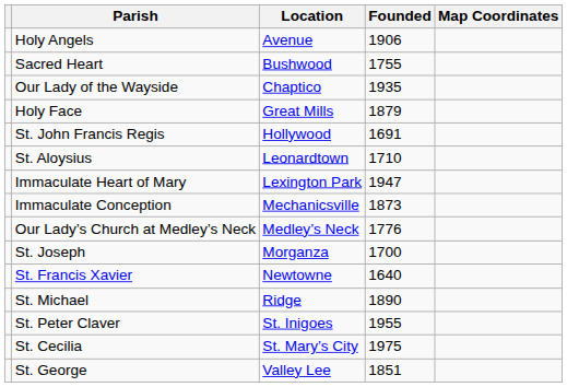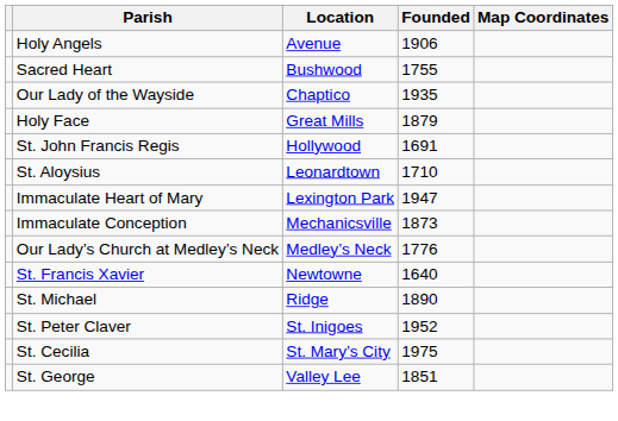 <table class="wikitable sortable">
 <tr>
 <th class=unsortable></th>
 <th>Parish</th>
 <th>Location</th>
 <th>Founded</th>
 <th class=unsortable>Map Coordinates</th>
 </tr>
 <tr>
 <td></td>
 <td>Holy Angels</td>
 <td><a href='#'>Avenue</a></td>
 <td>1906</td>
 <td></td>
 </tr>
 <tr>
 <td></td>
 <td>Sacred Heart</td>
 <td><a href='#'>Bushwood</a></td>
 <td>1755</td>
 <td></td>
 </tr>
 <tr>
 <td></td>
 <td>Our Lady of the Wayside</td>
 <td><a href='#'>Chaptico</a></td>
 <td>1935</td>
 <td></td>
 </tr>
 <tr>
 <td></td>
 <td>Holy Face</td>
 <td><a href='#'>Great Mills</a></td>
 <td>1879</td>
 <td></td>
 </tr>
 <tr>
 <td></td>
 <td>St. John Francis Regis</td>
 <td><a href='#'>Hollywood</a></td>
 <td>1691</td>
 <td></td>
 </tr>
 <tr>
 <td></td>
 <td>St. Aloysius</td>
 <td><a href='#'>Leonardtown</a></td>
 <td>1710</td>
 <td></td>
 </tr>
 <tr>
 <td></td>
 <td>Immaculate Heart of Mary</td>
 <td><a href='#'>Lexington Park</a></td>
 <td>1947</td>
 <td></td>
 </tr>
 <tr>
 <td></td>
 <td>Immaculate Conception</td>
 <td><a href='#'>Mechanicsville</a></td>
 <td>1873</td>
 <td></td>
 </tr>
 <tr>
 <td></td>
 <td>Our Lady’s Church at Medley’s Neck</td>
 <td><a href='#'>Medley’s Neck</a></td>
 <td>1776</td>
 <td></td>
 </tr>
 <tr>
 <td></td>
-<td>St. Joseph</td>
-<td><a href='#'>Morganza</a></td>
-<td>1700</td>
-<td></td>
-</tr>
-<tr>
-<td></td>
 <td><a href='#'>St. Francis Xavier</a></td>
 <td><a href='#'>Newtowne</a></td>
 <td>1640</td>
 <td></td>
 </tr>
 <tr>
 <td></td>
 <td>St. Michael</td>
 <td><a href='#'>Ridge</a></td>
 <td>1890</td>
 <td></td>
 </tr>
 <tr>
 <td></td>
 <td>St. Peter Claver</td>
 <td><a href='#'>St. Inigoes</a></td>
-<td>1955</td>
+<td>1952</td>
 <td></td>
 </tr>
 <tr>
 <td></td>
 <td>St. Cecilia</td>
 <td><a href='#'>St. Mary’s City</a></td>
 <td>1975</td>
 <td></td>
 </tr>
 <tr>
 <td></td>
 <td>St. George</td>
 <td><a href='#'>Valley Lee</a></td>
 <td>1851</td>
 <td></td>
 </tr>
 </table>
